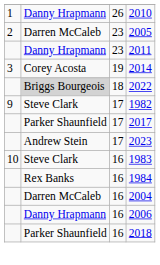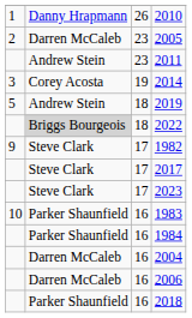 <table class="wikitable">
 <tr>
 </tr>
 <tr>
 <td>1</td>
 <td><a href='#'>Danny Hrapmann</a></td>
 <td>26</td>
 <td><a href='#'>2010</a></td>
 </tr>
 <tr>
 <td>2</td>
 <td>Darren McCaleb</td>
 <td>23</td>
 <td><a href='#'>2005</a></td>
 </tr>
 <tr>
 <td></td>
-<td><a href='#'>Danny Hrapmann</a></td>
+<td>Andrew Stein</td>
 <td>23</td>
 <td><a href='#'>2011</a></td>
 </tr>
 <tr>
 <td>3</td>
 <td>Corey Acosta</td>
 <td>19</td>
 <td><a href='#'>2014</a></td>
+</tr>
+<tr>
+<td>5</td>
+<td>Andrew Stein</td>
+<td>18</td>
+<td><a href='#'>2019</a></td>
 </tr>
 <tr>
 <td></td>
 <td style="background: lightgrey;">Briggs Bourgeois</td>
 <td>18</td>
 <td><a href='#'>2022</a></td>
 </tr>
 <tr>
 <td>9</td>
 <td>Steve Clark</td>
 <td>17</td>
 <td><a href='#'>1982</a></td>
 </tr>
 <tr>
 <td></td>
-<td>Parker Shaunfield</td>
+<td>Steve Clark</td>
 <td>17</td>
 <td><a href='#'>2017</a></td>
 </tr>
 <tr>
 <td></td>
-<td>Andrew Stein</td>
+<td>Steve Clark</td>
 <td>17</td>
 <td><a href='#'>2023</a></td>
 </tr>
 <tr>
 <td>10</td>
-<td>Steve Clark</td>
+<td>Parker Shaunfield</td>
 <td>16</td>
 <td><a href='#'>1983</a></td>
 </tr>
 <tr>
 <td></td>
-<td>Rex Banks</td>
+<td>Parker Shaunfield</td>
 <td>16</td>
 <td><a href='#'>1984</a></td>
 </tr>
 <tr>
 <td></td>
 <td>Darren McCaleb</td>
 <td>16</td>
 <td><a href='#'>2004</a></td>
 </tr>
 <tr>
 <td></td>
-<td><a href='#'>Danny Hrapmann</a></td>
+<td>Darren McCaleb</td>
 <td>16</td>
 <td><a href='#'>2006</a></td>
 </tr>
 <tr>
 <td></td>
 <td>Parker Shaunfield</td>
 <td>16</td>
 <td><a href='#'>2018</a></td>
 </tr>
 </table>
